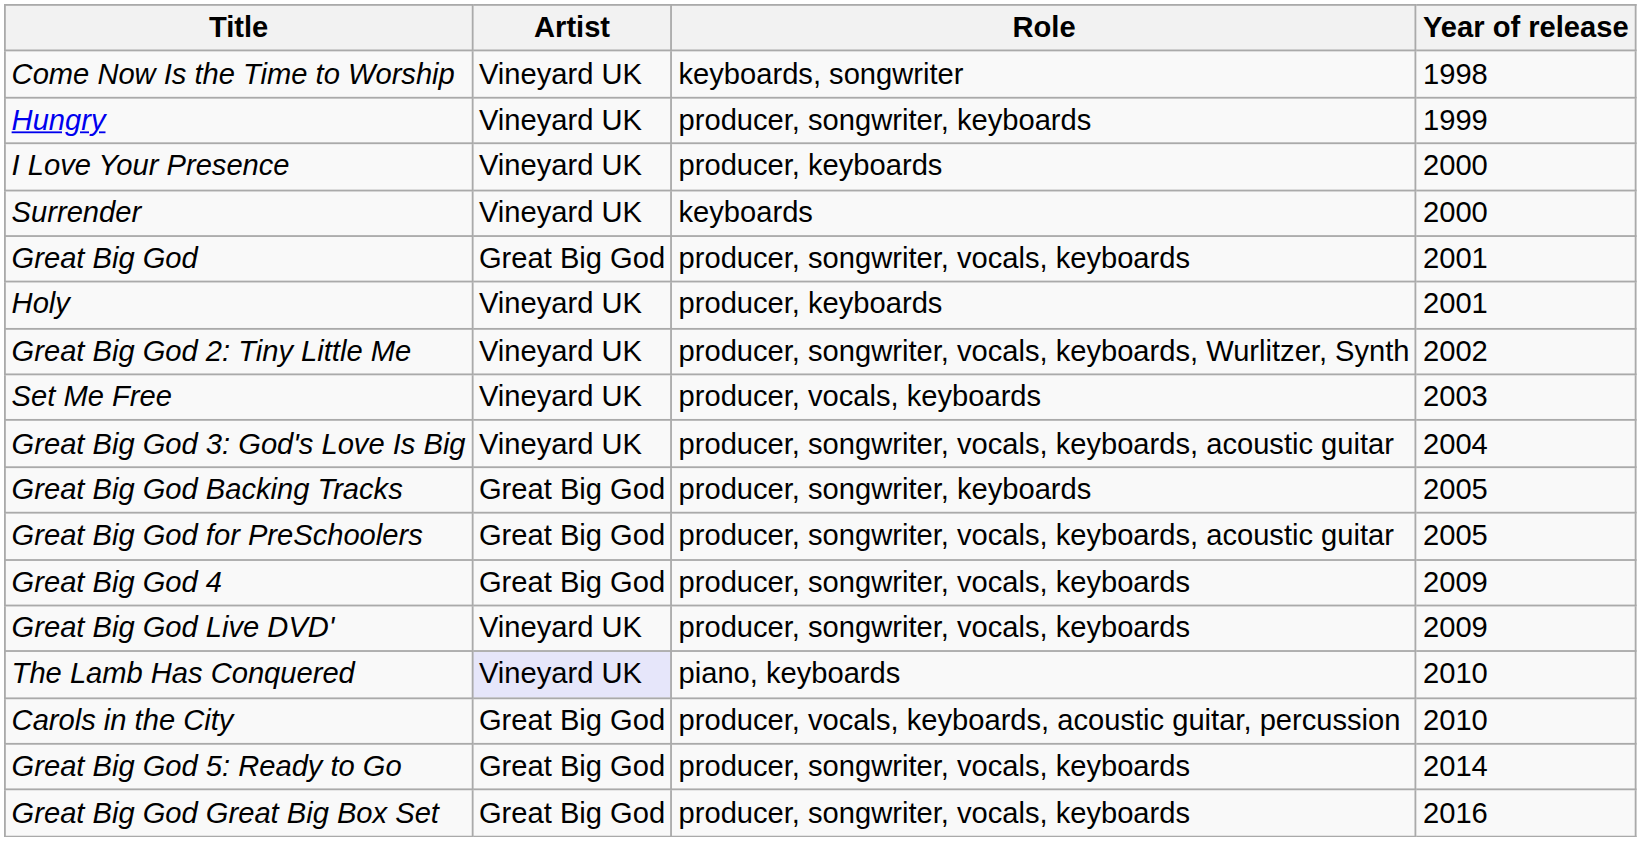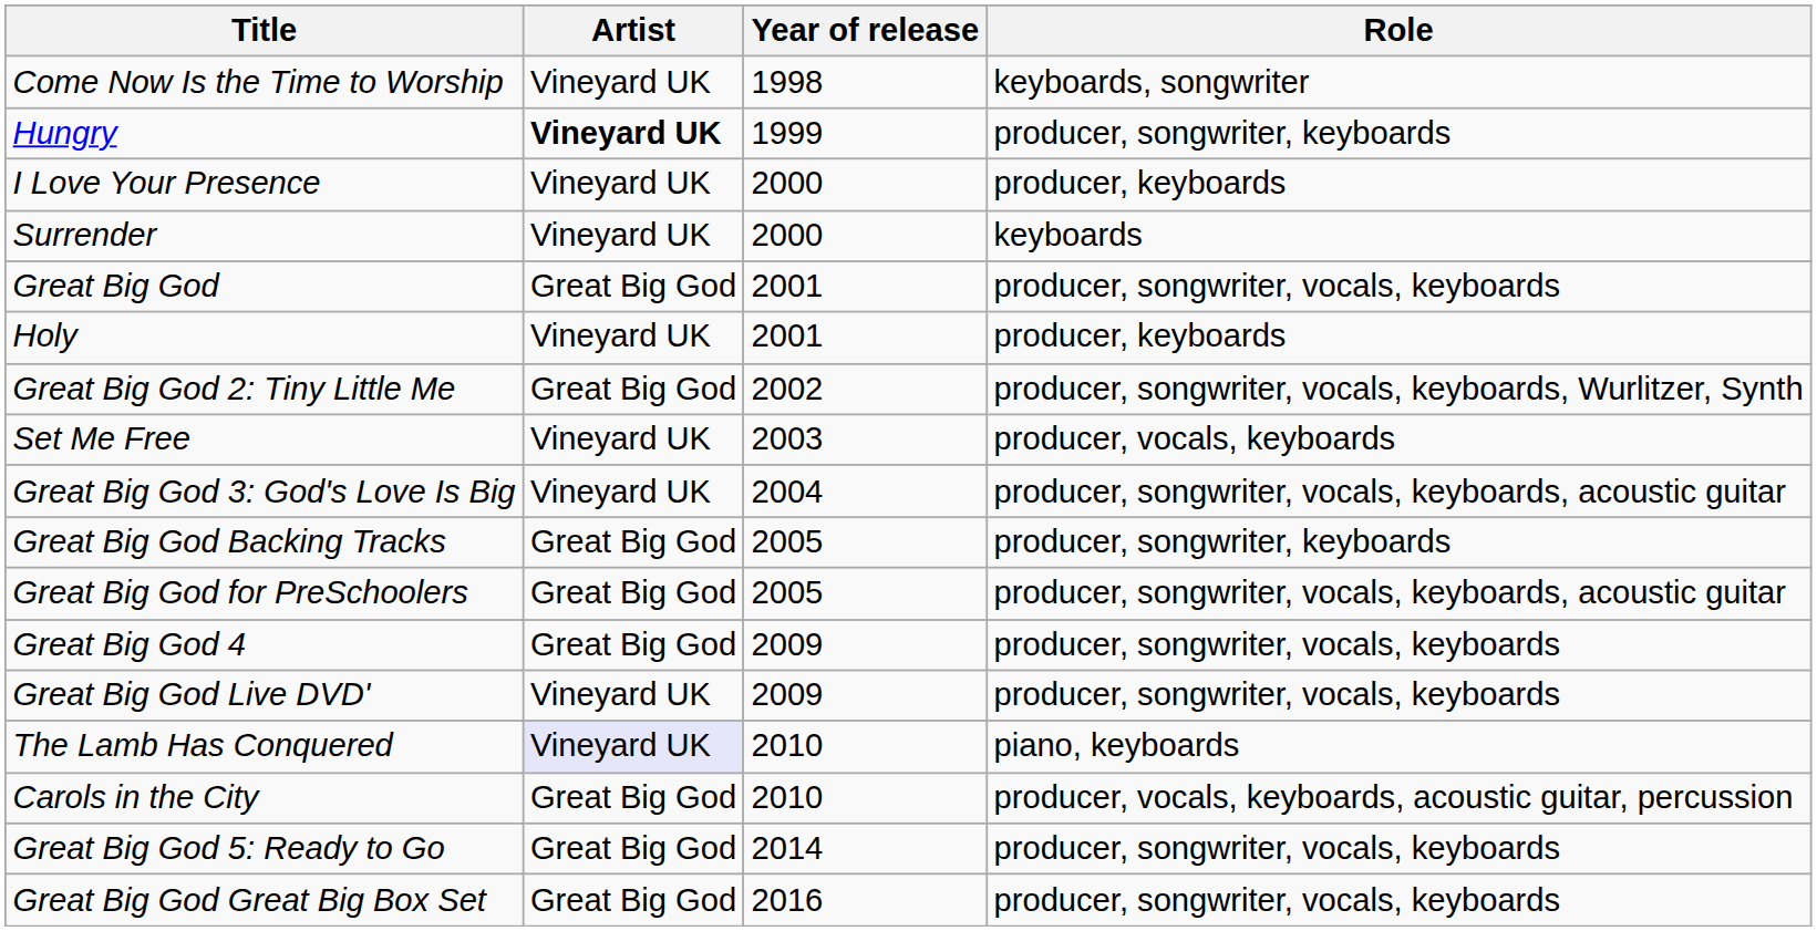 <table class="wikitable sortable">
 <tr>
 <th>Title</th>
 <th>Artist</th>
+<th>Year of release</th>
 <th>Role</th>
-<th>Year of release</th>
 </tr>
 <tr>
 <td><em>Come Now Is the Time to Worship</em></td>
 <td>Vineyard UK</td>
+<td>1998</td>
 <td>keyboards, songwriter</td>
-<td>1998</td>
 </tr>
 <tr>
 <td><em><a href='#'>Hungry</a></em></td>
-<td>Vineyard UK</td>
+<td><strong>Vineyard UK</strong></td>
+<td>1999</td>
 <td>producer, songwriter, keyboards</td>
-<td>1999</td>
 </tr>
 <tr>
 <td><em>I Love Your Presence</em></td>
 <td>Vineyard UK</td>
+<td>2000</td>
 <td>producer, keyboards</td>
-<td>2000</td>
 </tr>
 <tr>
 <td><em>Surrender</em></td>
 <td>Vineyard UK</td>
+<td>2000</td>
 <td>keyboards</td>
-<td>2000</td>
 </tr>
 <tr>
 <td><em>Great Big God</em></td>
 <td>Great Big God</td>
+<td>2001</td>
 <td>producer, songwriter, vocals, keyboards</td>
-<td>2001</td>
 </tr>
 <tr>
 <td><em>Holy</em></td>
 <td>Vineyard UK</td>
+<td>2001</td>
 <td>producer, keyboards</td>
-<td>2001</td>
 </tr>
 <tr>
 <td><em>Great Big God 2: Tiny Little Me</em></td>
-<td>Vineyard UK</td>
+<td>Great Big God</td>
+<td>2002</td>
 <td>producer, songwriter, vocals, keyboards, Wurlitzer, Synth</td>
-<td>2002</td>
 </tr>
 <tr>
 <td><em>Set Me Free</em></td>
 <td>Vineyard UK</td>
+<td>2003</td>
 <td>producer, vocals, keyboards</td>
-<td>2003</td>
 </tr>
 <tr>
 <td><em>Great Big God 3: God's Love Is Big</em></td>
 <td>Vineyard UK</td>
+<td>2004</td>
 <td>producer, songwriter, vocals, keyboards, acoustic guitar</td>
-<td>2004</td>
 </tr>
 <tr>
 <td><em>Great Big God Backing Tracks</em></td>
 <td>Great Big God</td>
+<td>2005</td>
 <td>producer, songwriter, keyboards</td>
-<td>2005</td>
 </tr>
 <tr>
 <td><em>Great Big God for PreSchoolers</em></td>
 <td>Great Big God</td>
+<td>2005</td>
 <td>producer, songwriter, vocals, keyboards, acoustic guitar</td>
-<td>2005</td>
 </tr>
 <tr>
 <td><em>Great Big God 4</em></td>
 <td>Great Big God</td>
+<td>2009</td>
 <td>producer, songwriter, vocals, keyboards</td>
-<td>2009</td>
 </tr>
 <tr>
 <td><em>Great Big God Live DVD' </em></td>
 <td>Vineyard UK</td>
+<td>2009</td>
 <td>producer, songwriter, vocals, keyboards</td>
-<td>2009</td>
 </tr>
 <tr>
 <td><em>The Lamb Has Conquered</em></td>
 <td style="background: lavender;">Vineyard UK</td>
+<td>2010</td>
 <td>piano, keyboards</td>
-<td>2010</td>
 </tr>
 <tr>
 <td><em>Carols in the City</em></td>
 <td>Great Big God</td>
+<td>2010</td>
 <td>producer, vocals, keyboards, acoustic guitar, percussion</td>
-<td>2010</td>
 </tr>
 <tr>
 <td><em>Great Big God 5: Ready to Go</em></td>
 <td>Great Big God</td>
+<td>2014</td>
 <td>producer, songwriter, vocals, keyboards</td>
-<td>2014</td>
 </tr>
 <tr>
 <td><em>Great Big God Great Big Box Set</em></td>
 <td>Great Big God</td>
+<td>2016</td>
 <td>producer, songwriter, vocals, keyboards</td>
-<td>2016</td>
 </tr>
 </table>
